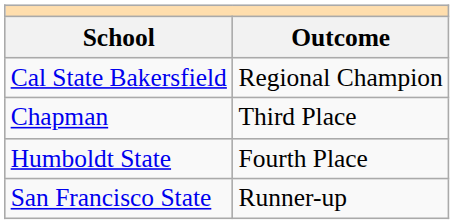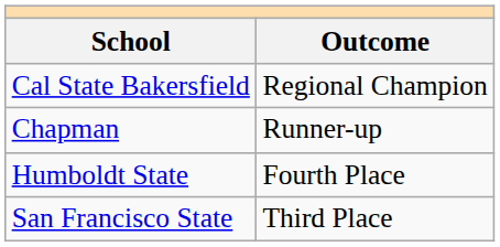 <table class="wikitable" style="float:left; margin-right:1em;">
 <tr>
 <th colspan="3" style="background:#ffdead;"></th>
 </tr>
 <tr>
 <th>School</th>
 <th>Outcome</th>
 </tr>
 <tr>
 <td><a href='#'>Cal State Bakersfield</a></td>
 <td>Regional Champion</td>
 </tr>
 <tr>
 <td><a href='#'>Chapman</a></td>
-<td>Third Place</td>
+<td>Runner-up</td>
 </tr>
 <tr>
 <td><a href='#'>Humboldt State</a></td>
 <td>Fourth Place</td>
 </tr>
 <tr>
 <td><a href='#'>San Francisco State</a></td>
-<td>Runner-up</td>
+<td>Third Place</td>
 </tr>
 </table>
